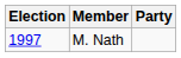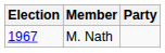 <table class="wikitable sortable">
 <tr>
 <th>Election</th>
 <th>Member</th>
 <th colspan=2>Party</th>
 </tr>
 <tr>
-<td><a href='#'>1997</a></td>
+<td><a href='#'>1967</a></td>
 <td>M. Nath</td>
 <td></td>
 </tr>
 </table>
